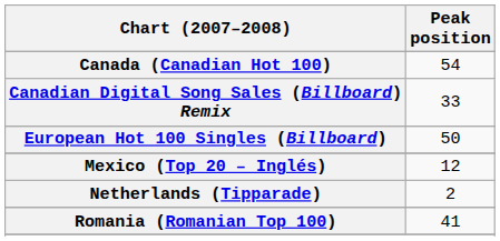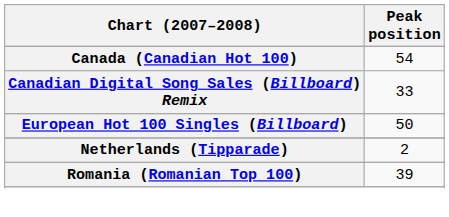 <table class="wikitable sortable plainrowheaders" style="text-align:center">
 <tr>
 <th scope="col">Chart (2007–2008)</th>
 <th scope="col">Peak<br>position</th>
 </tr>
 <tr>
 </tr>
 <tr>
 </tr>
 <tr>
 </tr>
 <tr>
 <th scope="row">Canada (<a href='#'>Canadian Hot 100</a>)</th>
 <td>54</td>
 </tr>
 <tr>
 <th scope="row"><a href='#'>Canadian Digital Song Sales</a> (<em><a href='#'>Billboard</a></em>)<br><em>Remix</em></th>
 <td>33</td>
 </tr>
 <tr>
 </tr>
 <tr>
 <th scope="row"><a href='#'>European Hot 100 Singles</a> (<em><a href='#'>Billboard</a></em>)</th>
 <td>50</td>
 </tr>
 <tr>
 </tr>
 <tr>
 </tr>
 <tr>
 </tr>
 <tr>
-<th scope="row">Mexico (<a href='#'>Top 20 – Inglés</a>)</th>
-<td>12</td>
-</tr>
-<tr>
 <th scope="row">Netherlands (<a href='#'>Tipparade</a>)</th>
 <td>2</td>
 </tr>
 <tr>
 </tr>
 <tr>
 </tr>
 <tr>
 <th scope="row">Romania (<a href='#'>Romanian Top 100</a>)</th>
-<td>41</td>
+<td>39</td>
 </tr>
 <tr>
 </tr>
 <tr>
 </tr>
 <tr>
 </tr>
 <tr>
 </tr>
 <tr>
 </tr>
 <tr>
 </tr>
 <tr>
 </tr>
 <tr>
 </tr>
 </table>
